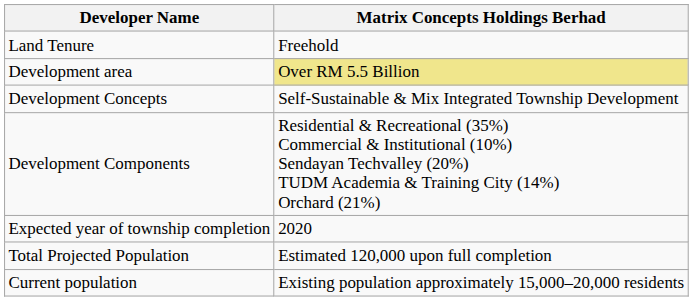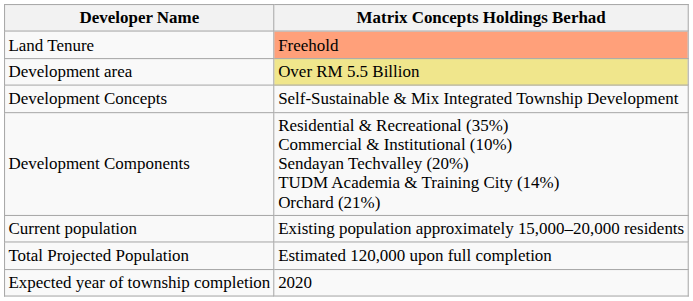 <table class="wikitable">
 <tr>
 <th>Developer Name</th>
 <th>Matrix Concepts Holdings Berhad</th>
 </tr>
 <tr>
 <td>Land Tenure</td>
-<td>Freehold</td>
+<td style="background: lightsalmon;">Freehold</td>
 </tr>
 <tr>
 <td>Development area</td>
 <td style="background: khaki;">Over RM 5.5 Billion</td>
 </tr>
 <tr>
 <td>Development Concepts</td>
 <td>Self-Sustainable & Mix Integrated Township Development</td>
 </tr>
 <tr>
 <td>Development Components</td>
 <td>Residential & Recreational (35%)<br>Commercial & Institutional (10%)<br>Sendayan Techvalley (20%)<br>TUDM Academia & Training City (14%)<br>Orchard (21%)</td>
 </tr>
 <tr>
-<td>Expected year of township completion</td>
-<td>2020</td>
+<td>Current population</td>
+<td>Existing population approximately 15,000–20,000 residents</td>
 </tr>
 <tr>
 <td>Total Projected Population</td>
 <td>Estimated 120,000 upon full completion</td>
 </tr>
 <tr>
-<td>Current population</td>
-<td>Existing population approximately 15,000–20,000 residents</td>
+<td>Expected year of township completion</td>
+<td>2020</td>
 </tr>
 </table>
